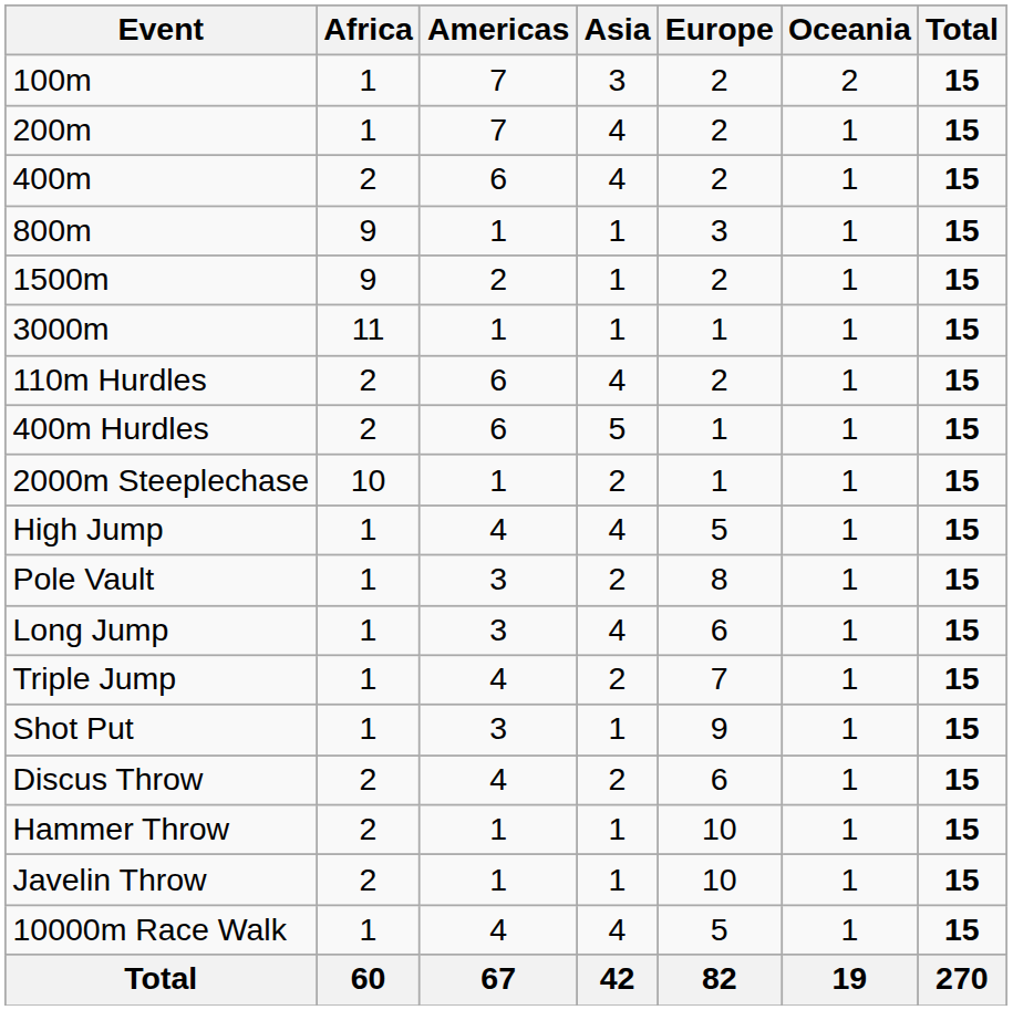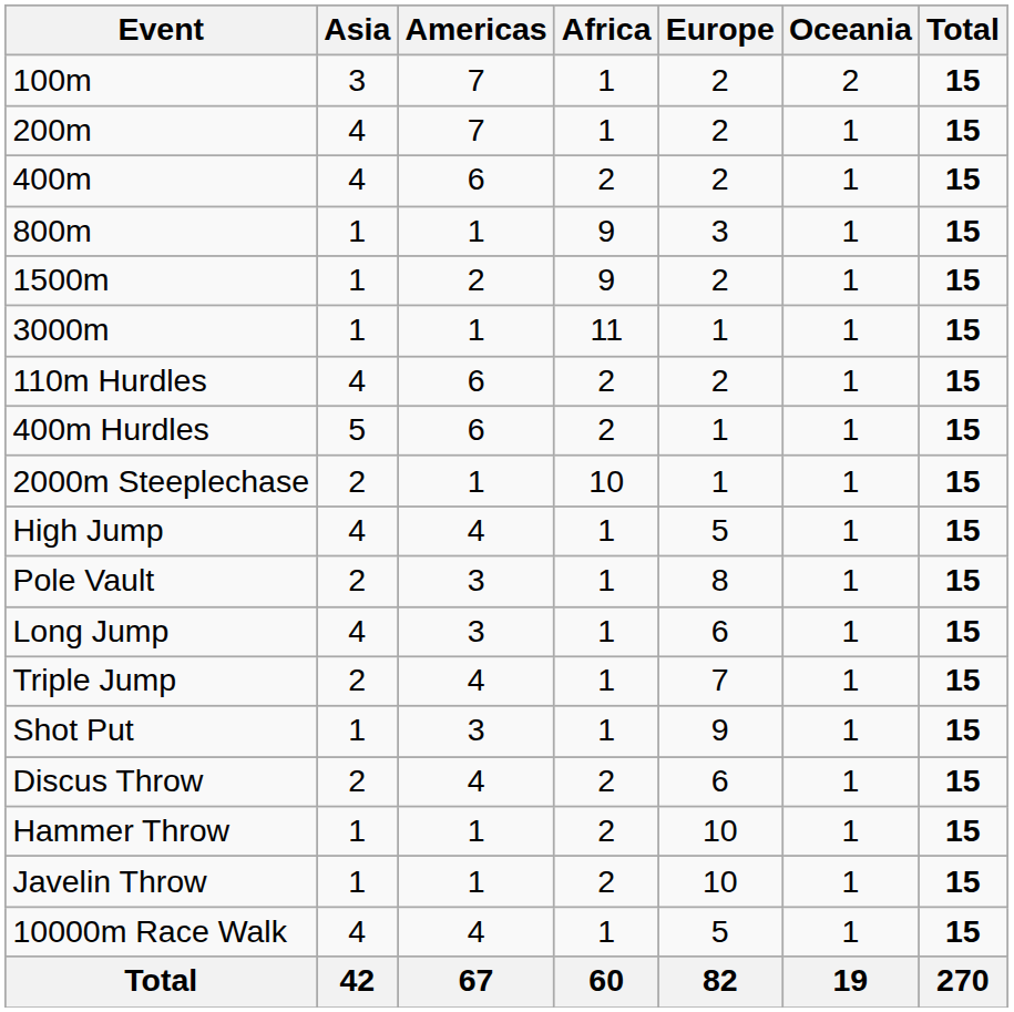 <table class="wikitable">
 <tr>
 <th>Event</th>
+<th>Asia</th>
+<th>Americas</th>
 <th>Africa</th>
-<th>Americas</th>
-<th>Asia</th>
 <th>Europe</th>
 <th>Oceania</th>
 <th>Total</th>
 </tr>
 <tr align=center>
 <td align=left>100m</td>
+<td>3</td>
+<td>7</td>
 <td>1</td>
-<td>7</td>
-<td>3</td>
 <td>2</td>
 <td>2</td>
 <td><strong>15</strong></td>
 </tr>
 <tr align=center>
 <td align=left>200m</td>
+<td>4</td>
+<td>7</td>
 <td>1</td>
-<td>7</td>
-<td>4</td>
 <td>2</td>
 <td>1</td>
 <td><strong>15</strong></td>
 </tr>
 <tr align=center>
 <td align=left>400m</td>
+<td>4</td>
+<td>6</td>
 <td>2</td>
-<td>6</td>
-<td>4</td>
 <td>2</td>
 <td>1</td>
 <td><strong>15</strong></td>
 </tr>
 <tr align=center>
 <td align=left>800m</td>
-<td>9</td>
 <td>1</td>
 <td>1</td>
+<td>9</td>
 <td>3</td>
 <td>1</td>
 <td><strong>15</strong></td>
 </tr>
 <tr align=center>
 <td align=left>1500m</td>
+<td>1</td>
+<td>2</td>
 <td>9</td>
-<td>2</td>
-<td>1</td>
 <td>2</td>
 <td>1</td>
 <td><strong>15</strong></td>
 </tr>
 <tr align=center>
 <td align=left>3000m</td>
-<td>11</td>
 <td>1</td>
 <td>1</td>
+<td>11</td>
 <td>1</td>
 <td>1</td>
 <td><strong>15</strong></td>
 </tr>
 <tr align=center>
 <td align=left>110m Hurdles</td>
+<td>4</td>
+<td>6</td>
 <td>2</td>
-<td>6</td>
-<td>4</td>
 <td>2</td>
 <td>1</td>
 <td><strong>15</strong></td>
 </tr>
 <tr align=center>
 <td align=left>400m Hurdles</td>
+<td>5</td>
+<td>6</td>
 <td>2</td>
-<td>6</td>
-<td>5</td>
 <td>1</td>
 <td>1</td>
 <td><strong>15</strong></td>
 </tr>
 <tr align=center>
 <td align=left>2000m Steeplechase</td>
+<td>2</td>
+<td>1</td>
 <td>10</td>
-<td>1</td>
-<td>2</td>
 <td>1</td>
 <td>1</td>
 <td><strong>15</strong></td>
 </tr>
 <tr align=center>
 <td align=left>High Jump</td>
-<td>1</td>
 <td>4</td>
 <td>4</td>
+<td>1</td>
 <td>5</td>
 <td>1</td>
 <td><strong>15</strong></td>
 </tr>
 <tr align=center>
 <td align=left>Pole Vault</td>
+<td>2</td>
+<td>3</td>
 <td>1</td>
-<td>3</td>
-<td>2</td>
 <td>8</td>
 <td>1</td>
 <td><strong>15</strong></td>
 </tr>
 <tr align=center>
 <td align=left>Long Jump</td>
+<td>4</td>
+<td>3</td>
 <td>1</td>
-<td>3</td>
-<td>4</td>
 <td>6</td>
 <td>1</td>
 <td><strong>15</strong></td>
 </tr>
 <tr align=center>
 <td align=left>Triple Jump</td>
+<td>2</td>
+<td>4</td>
 <td>1</td>
-<td>4</td>
-<td>2</td>
 <td>7</td>
 <td>1</td>
 <td><strong>15</strong></td>
 </tr>
 <tr align=center>
 <td align=left>Shot Put</td>
 <td>1</td>
 <td>3</td>
 <td>1</td>
 <td>9</td>
 <td>1</td>
 <td><strong>15</strong></td>
 </tr>
 <tr align=center>
 <td align=left>Discus Throw</td>
 <td>2</td>
 <td>4</td>
 <td>2</td>
 <td>6</td>
 <td>1</td>
 <td><strong>15</strong></td>
 </tr>
 <tr align=center>
 <td align=left>Hammer Throw</td>
-<td>2</td>
 <td>1</td>
 <td>1</td>
+<td>2</td>
 <td>10</td>
 <td>1</td>
 <td><strong>15</strong></td>
 </tr>
 <tr align=center>
 <td align=left>Javelin Throw</td>
-<td>2</td>
 <td>1</td>
 <td>1</td>
+<td>2</td>
 <td>10</td>
 <td>1</td>
 <td><strong>15</strong></td>
 </tr>
 <tr align=center>
 <td align=left>10000m Race Walk</td>
-<td>1</td>
 <td>4</td>
 <td>4</td>
+<td>1</td>
 <td>5</td>
 <td>1</td>
 <td><strong>15</strong></td>
 </tr>
 <tr>
 <th>Total</th>
+<th>42</th>
+<th>67</th>
 <th>60</th>
-<th>67</th>
-<th>42</th>
 <th>82</th>
 <th>19</th>
 <th>270</th>
 </tr>
 </table>
